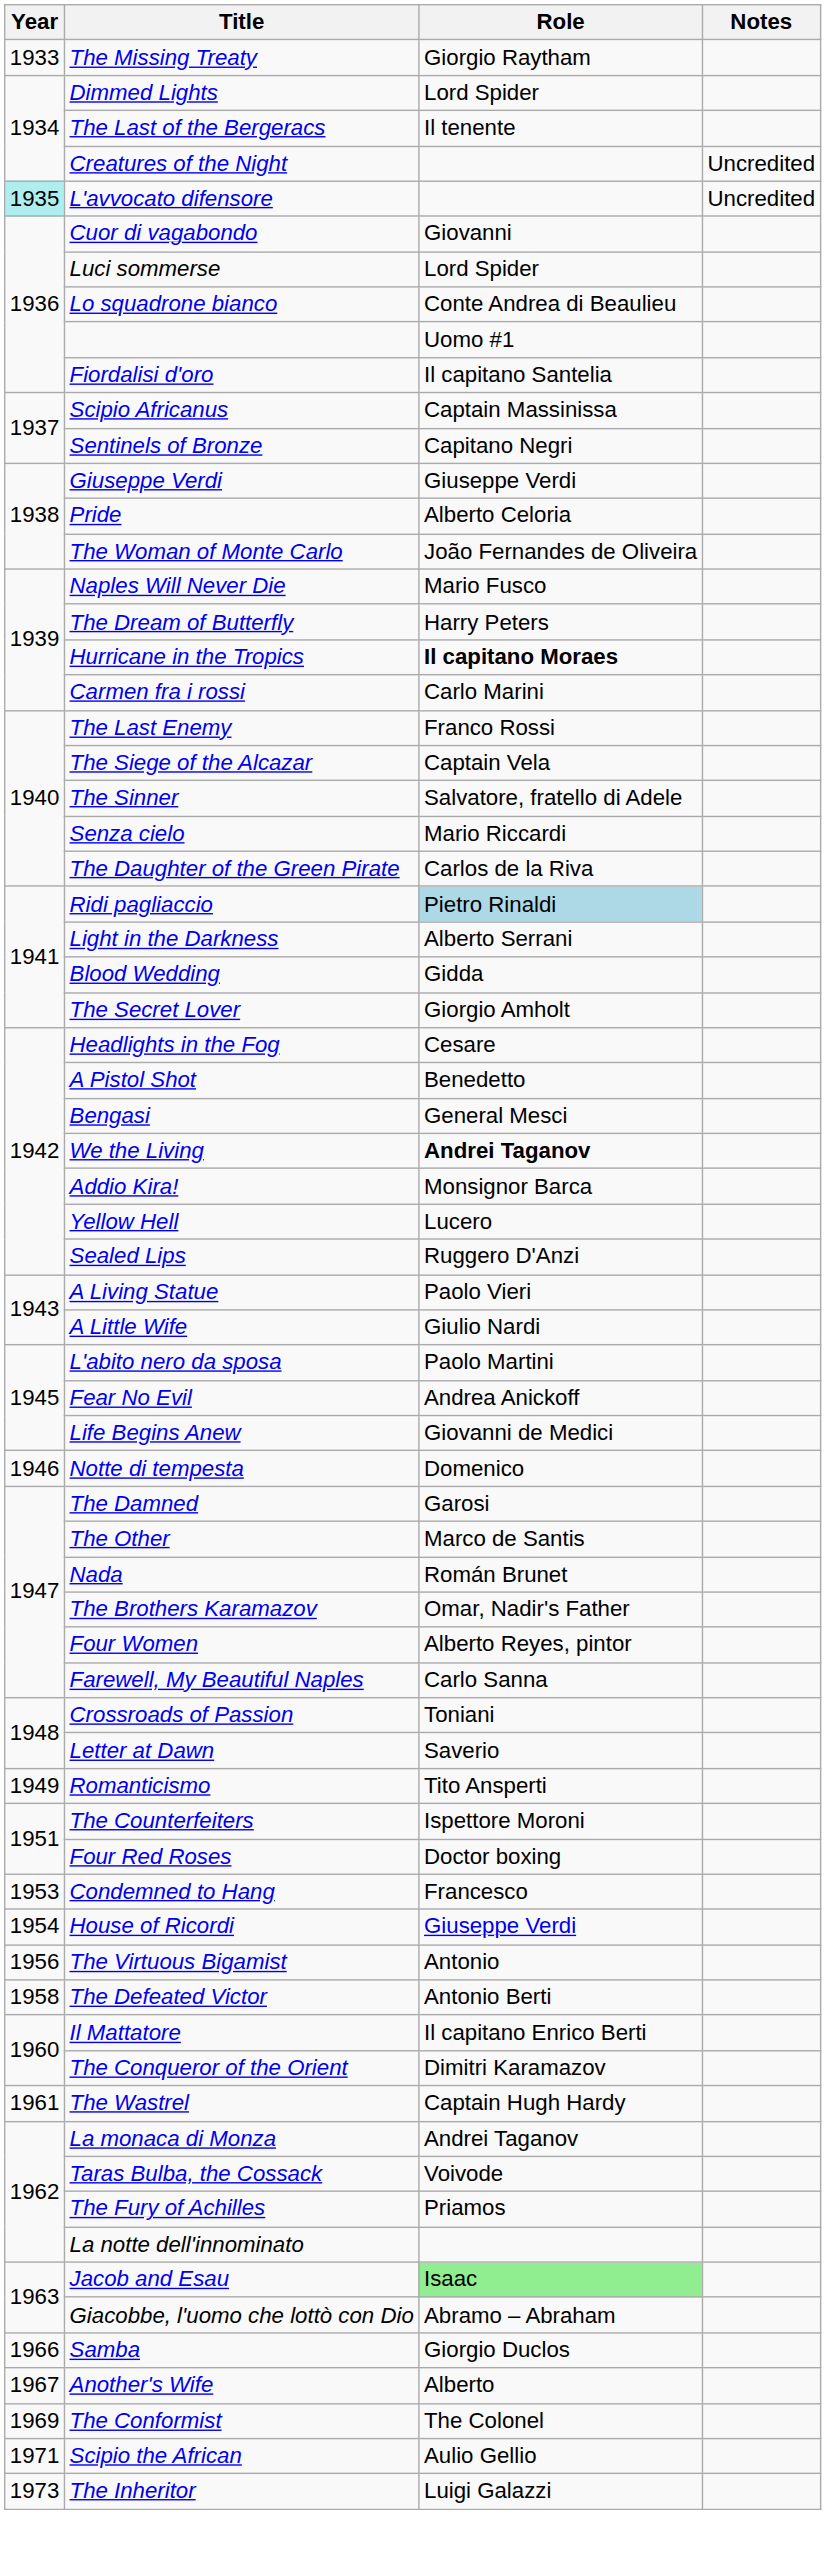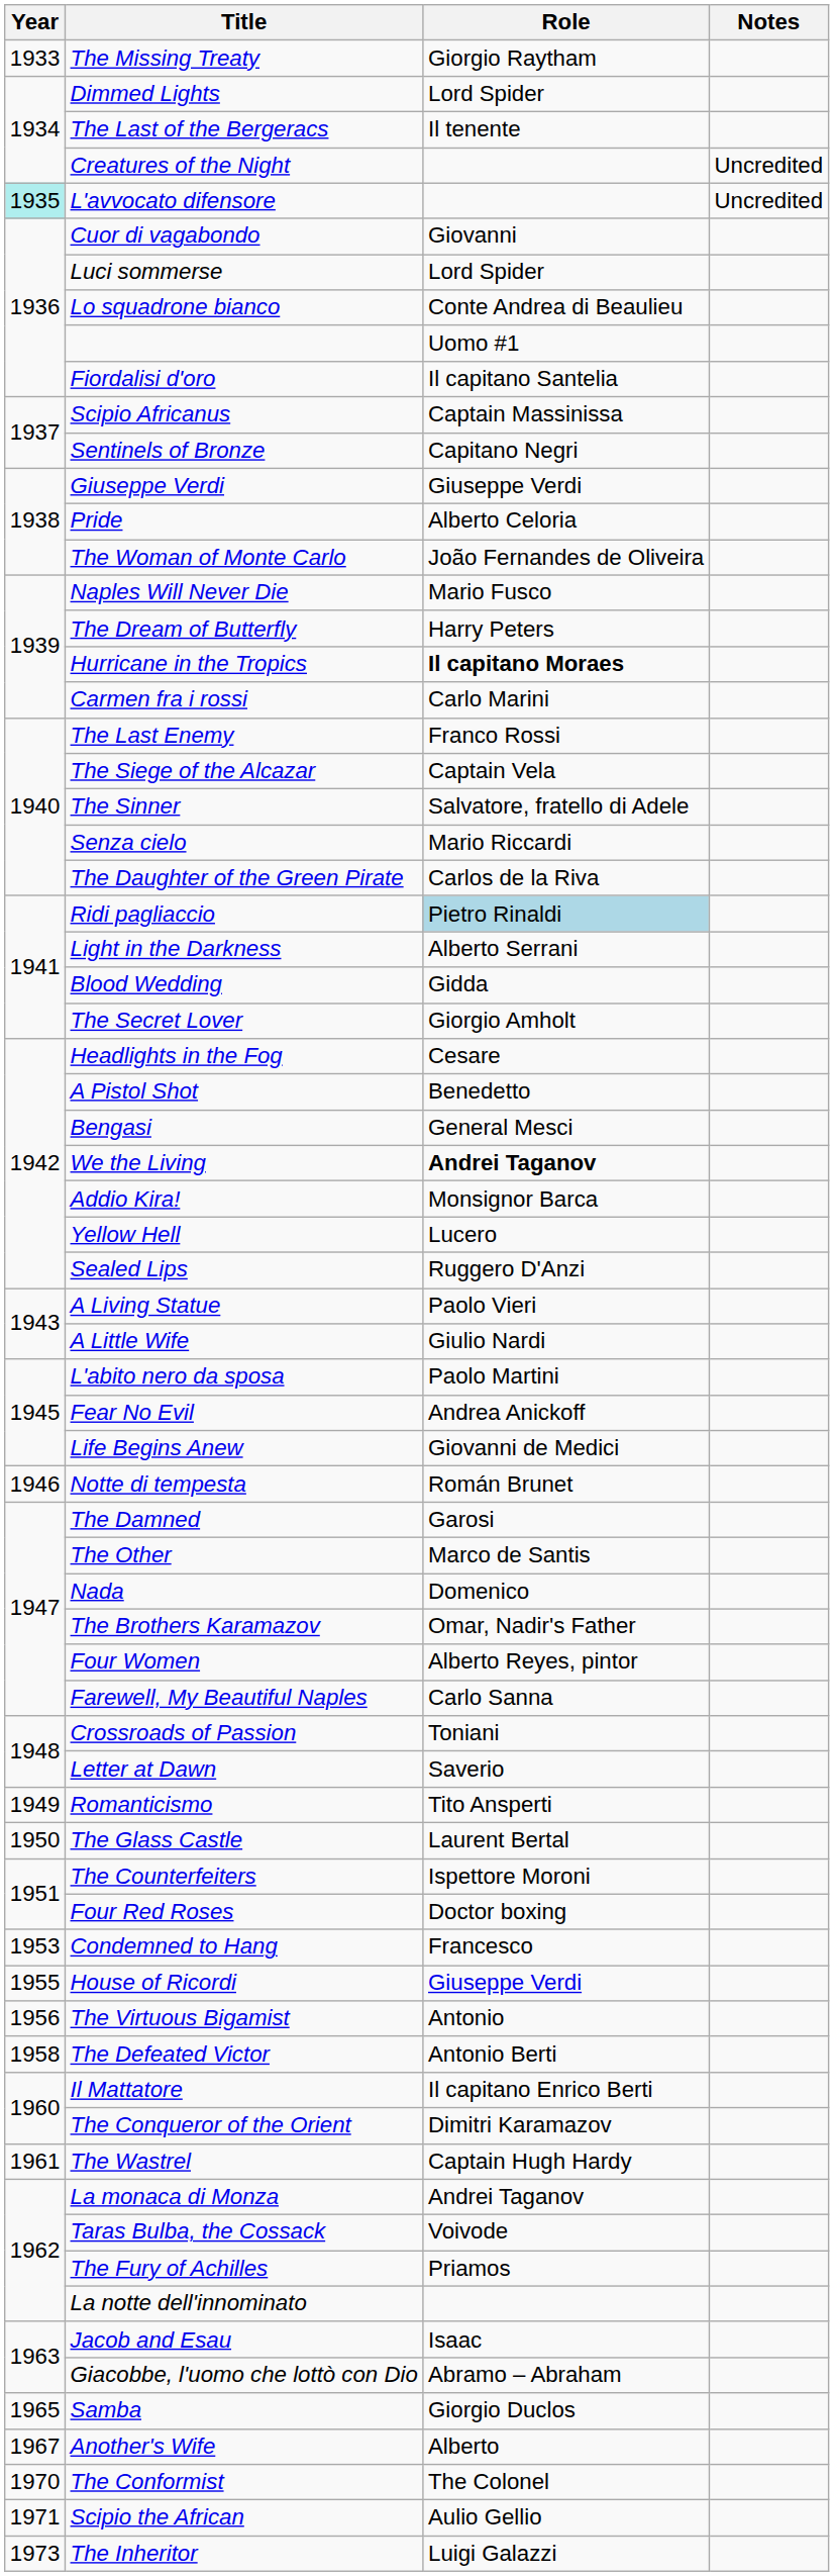 <table class="wikitable sortable">
 <tr>
 <th>Year</th>
 <th>Title</th>
 <th>Role</th>
 <th class = "unsortable">Notes</th>
 </tr>
 <tr>
 <td>1933</td>
 <td><em><a href='#'>The Missing Treaty</a></em></td>
 <td>Giorgio Raytham</td>
 <td></td>
 </tr>
 <tr>
 <td rowspan=3>1934</td>
 <td><em><a href='#'>Dimmed Lights</a></em></td>
 <td>Lord Spider</td>
 <td></td>
 </tr>
 <tr>
 <td><em><a href='#'>The Last of the Bergeracs</a></em></td>
 <td>Il tenente</td>
 <td></td>
 </tr>
 <tr>
 <td><em><a href='#'>Creatures of the Night</a></em></td>
 <td></td>
 <td>Uncredited</td>
 </tr>
 <tr>
 <td style="background: paleturquoise;">1935</td>
 <td><em><a href='#'>L'avvocato difensore</a></em></td>
 <td></td>
 <td>Uncredited</td>
 </tr>
 <tr>
 <td rowspan=5>1936</td>
 <td><em><a href='#'>Cuor di vagabondo</a></em></td>
 <td>Giovanni</td>
 <td></td>
 </tr>
 <tr>
 <td><em>Luci sommerse</em></td>
 <td>Lord Spider</td>
 <td></td>
 </tr>
 <tr>
 <td><em><a href='#'>Lo squadrone bianco</a></em></td>
 <td>Conte Andrea di Beaulieu</td>
 <td></td>
 </tr>
 <tr>
 <td><em></em></td>
 <td>Uomo #1</td>
 <td></td>
 </tr>
 <tr>
 <td><em><a href='#'>Fiordalisi d'oro</a></em></td>
 <td>Il capitano Santelia</td>
 <td></td>
 </tr>
 <tr>
 <td rowspan=2>1937</td>
 <td><em><a href='#'>Scipio Africanus</a></em></td>
 <td>Captain Massinissa</td>
 <td></td>
 </tr>
 <tr>
 <td><em><a href='#'>Sentinels of Bronze</a></em></td>
 <td>Capitano Negri</td>
 <td></td>
 </tr>
 <tr>
 <td rowspan=3>1938</td>
 <td><em><a href='#'>Giuseppe Verdi</a></em></td>
 <td>Giuseppe Verdi</td>
 <td></td>
 </tr>
 <tr>
 <td><em><a href='#'>Pride</a></em></td>
 <td>Alberto Celoria</td>
 <td></td>
 </tr>
 <tr>
 <td><em><a href='#'>The Woman of Monte Carlo</a></em></td>
 <td>João Fernandes de Oliveira</td>
 <td></td>
 </tr>
 <tr>
 <td rowspan=4>1939</td>
 <td><em><a href='#'>Naples Will Never Die</a></em></td>
 <td>Mario Fusco</td>
 <td></td>
 </tr>
 <tr>
 <td><em><a href='#'>The Dream of Butterfly</a></em></td>
 <td>Harry Peters</td>
 <td></td>
 </tr>
 <tr>
 <td><em><a href='#'>Hurricane in the Tropics</a></em></td>
 <td><strong>Il capitano Moraes</strong></td>
 <td></td>
 </tr>
 <tr>
 <td><em><a href='#'>Carmen fra i rossi</a></em></td>
 <td>Carlo Marini</td>
 <td></td>
 </tr>
 <tr>
 <td rowspan=5>1940</td>
 <td><em><a href='#'>The Last Enemy</a></em></td>
 <td>Franco Rossi</td>
 <td></td>
 </tr>
 <tr>
 <td><em><a href='#'>The Siege of the Alcazar</a></em></td>
 <td>Captain Vela</td>
 <td></td>
 </tr>
 <tr>
 <td><em><a href='#'>The Sinner</a></em></td>
 <td>Salvatore, fratello di Adele</td>
 <td></td>
 </tr>
 <tr>
 <td><em><a href='#'>Senza cielo</a></em></td>
 <td>Mario Riccardi</td>
 <td></td>
 </tr>
 <tr>
 <td><em><a href='#'>The Daughter of the Green Pirate</a></em></td>
 <td>Carlos de la Riva</td>
 <td></td>
 </tr>
 <tr>
 <td rowspan=4>1941</td>
 <td><em><a href='#'>Ridi pagliaccio</a></em></td>
 <td style="background: lightblue;">Pietro Rinaldi</td>
 <td></td>
 </tr>
 <tr>
 <td><em><a href='#'>Light in the Darkness</a></em></td>
 <td>Alberto Serrani</td>
 <td></td>
 </tr>
 <tr>
 <td><em><a href='#'>Blood Wedding</a></em></td>
 <td>Gidda</td>
 <td></td>
 </tr>
 <tr>
 <td><em><a href='#'>The Secret Lover</a></em></td>
 <td>Giorgio Amholt</td>
 <td></td>
 </tr>
 <tr>
 <td rowspan=7>1942</td>
 <td><em><a href='#'>Headlights in the Fog</a></em></td>
 <td>Cesare</td>
 <td></td>
 </tr>
 <tr>
 <td><em><a href='#'>A Pistol Shot</a></em></td>
 <td>Benedetto</td>
 <td></td>
 </tr>
 <tr>
 <td><em><a href='#'>Bengasi</a></em></td>
 <td>General Mesci</td>
 <td></td>
 </tr>
 <tr>
 <td><em><a href='#'>We the Living</a></em></td>
 <td><strong>Andrei Taganov</strong></td>
 <td></td>
 </tr>
 <tr>
 <td><em><a href='#'>Addio Kira!</a></em></td>
 <td>Monsignor Barca</td>
 <td></td>
 </tr>
 <tr>
 <td><em><a href='#'>Yellow Hell</a></em></td>
 <td>Lucero</td>
 <td></td>
 </tr>
 <tr>
 <td><em><a href='#'>Sealed Lips</a></em></td>
 <td>Ruggero D'Anzi</td>
 <td></td>
 </tr>
 <tr>
 <td rowspan=2>1943</td>
 <td><em><a href='#'>A Living Statue</a></em></td>
 <td>Paolo Vieri</td>
 <td></td>
 </tr>
 <tr>
 <td><em><a href='#'>A Little Wife</a></em></td>
 <td>Giulio Nardi</td>
 <td></td>
 </tr>
 <tr>
 <td rowspan=3>1945</td>
 <td><em><a href='#'>L'abito nero da sposa</a></em></td>
 <td>Paolo Martini</td>
 <td></td>
 </tr>
 <tr>
 <td><em><a href='#'>Fear No Evil</a></em></td>
 <td>Andrea Anickoff</td>
 <td></td>
 </tr>
 <tr>
 <td><em><a href='#'>Life Begins Anew</a></em></td>
 <td>Giovanni de Medici</td>
 <td></td>
 </tr>
 <tr>
 <td>1946</td>
 <td><em><a href='#'>Notte di tempesta</a></em></td>
-<td>Domenico</td>
+<td>Román Brunet</td>
 <td></td>
 </tr>
 <tr>
 <td rowspan=6>1947</td>
 <td><em><a href='#'>The Damned</a></em></td>
 <td>Garosi</td>
 <td></td>
 </tr>
 <tr>
 <td><em><a href='#'>The Other</a></em></td>
 <td>Marco de Santis</td>
 <td></td>
 </tr>
 <tr>
 <td><em><a href='#'>Nada</a></em></td>
-<td>Román Brunet</td>
+<td>Domenico</td>
 <td></td>
 </tr>
 <tr>
 <td><em><a href='#'>The Brothers Karamazov</a></em></td>
 <td>Omar, Nadir's Father</td>
 <td></td>
 </tr>
 <tr>
 <td><em><a href='#'>Four Women</a></em></td>
 <td>Alberto Reyes, pintor</td>
 <td></td>
 </tr>
 <tr>
 <td><em><a href='#'>Farewell, My Beautiful Naples</a></em></td>
 <td>Carlo Sanna</td>
 <td></td>
 </tr>
 <tr>
 <td rowspan=2>1948</td>
 <td><em><a href='#'>Crossroads of Passion</a></em></td>
 <td>Toniani</td>
 <td></td>
 </tr>
 <tr>
 <td><em><a href='#'>Letter at Dawn</a></em></td>
 <td>Saverio</td>
 <td></td>
 </tr>
 <tr>
 <td>1949</td>
 <td><em><a href='#'>Romanticismo</a></em></td>
 <td>Tito Ansperti</td>
 <td></td>
 </tr>
 <tr>
+<td>1950</td>
+<td><em><a href='#'>The Glass Castle</a></em></td>
+<td>Laurent Bertal</td>
+<td></td>
+</tr>
+<tr>
 <td rowspan=2>1951</td>
 <td><em><a href='#'>The Counterfeiters</a></em></td>
 <td>Ispettore Moroni</td>
 <td></td>
 </tr>
 <tr>
 <td><em><a href='#'>Four Red Roses</a></em></td>
 <td>Doctor boxing</td>
 <td></td>
 </tr>
 <tr>
 <td>1953</td>
 <td><em><a href='#'>Condemned to Hang</a></em></td>
 <td>Francesco</td>
 <td></td>
 </tr>
 <tr>
-<td>1954</td>
+<td>1955</td>
 <td><em><a href='#'>House of Ricordi</a></em></td>
 <td><a href='#'>Giuseppe Verdi</a></td>
 <td></td>
 </tr>
 <tr>
 <td>1956</td>
 <td><em><a href='#'>The Virtuous Bigamist</a></em></td>
 <td>Antonio</td>
 <td></td>
 </tr>
 <tr>
 <td>1958</td>
 <td><em><a href='#'>The Defeated Victor</a></em></td>
 <td>Antonio Berti</td>
 <td></td>
 </tr>
 <tr>
 <td rowspan=2>1960</td>
 <td><em><a href='#'>Il Mattatore</a></em></td>
 <td>Il capitano Enrico Berti</td>
 <td></td>
 </tr>
 <tr>
 <td><em><a href='#'>The Conqueror of the Orient</a></em></td>
 <td>Dimitri Karamazov</td>
 <td></td>
 </tr>
 <tr>
 <td>1961</td>
 <td><em><a href='#'>The Wastrel</a></em></td>
 <td>Captain Hugh Hardy</td>
 <td></td>
 </tr>
 <tr>
 <td rowspan=4>1962</td>
 <td><em><a href='#'>La monaca di Monza</a></em></td>
 <td>Andrei Taganov</td>
 <td></td>
 </tr>
 <tr>
 <td><em><a href='#'>Taras Bulba, the Cossack</a></em></td>
 <td>Voivode</td>
 <td></td>
 </tr>
 <tr>
 <td><em><a href='#'>The Fury of Achilles</a></em></td>
 <td>Priamos</td>
 <td></td>
 </tr>
 <tr>
 <td><em>La notte dell'innominato</em></td>
 <td></td>
 <td></td>
 </tr>
 <tr>
 <td rowspan=2>1963</td>
 <td><em><a href='#'>Jacob and Esau</a></em></td>
-<td style="background: lightgreen;">Isaac</td>
+<td>Isaac</td>
 <td></td>
 </tr>
 <tr>
 <td><em>Giacobbe, l'uomo che lottò con Dio</em></td>
 <td>Abramo – Abraham</td>
 <td></td>
 </tr>
 <tr>
-<td>1966</td>
+<td>1965</td>
 <td><em><a href='#'>Samba</a></em></td>
 <td>Giorgio Duclos</td>
 <td></td>
 </tr>
 <tr>
 <td>1967</td>
 <td><em><a href='#'>Another's Wife</a></em></td>
 <td>Alberto</td>
 <td></td>
 </tr>
 <tr>
-<td>1969</td>
+<td>1970</td>
 <td><em><a href='#'>The Conformist</a></em></td>
 <td>The Colonel</td>
 <td></td>
 </tr>
 <tr>
 <td>1971</td>
 <td><em><a href='#'>Scipio the African</a></em></td>
 <td>Aulio Gellio</td>
 <td></td>
 </tr>
 <tr>
 <td>1973</td>
 <td><em><a href='#'>The Inheritor</a></em></td>
 <td>Luigi Galazzi</td>
 <td></td>
 </tr>
 </table>
